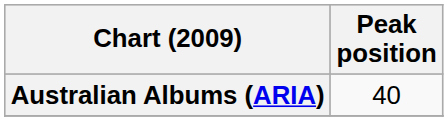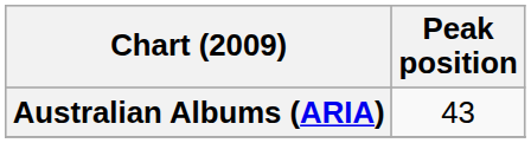 <table class="wikitable sortable plainrowheaders" style="text-align:center">
 <tr>
 <th scope="col">Chart (2009)</th>
 <th scope="col">Peak<br> position</th>
 </tr>
 <tr>
 <th scope="row">Australian Albums (<a href='#'>ARIA</a>)</th>
-<td>40</td>
+<td>43</td>
 </tr>
 <tr>
 </tr>
 <tr>
 </tr>
 <tr>
 </tr>
 <tr>
 </tr>
 </table>
